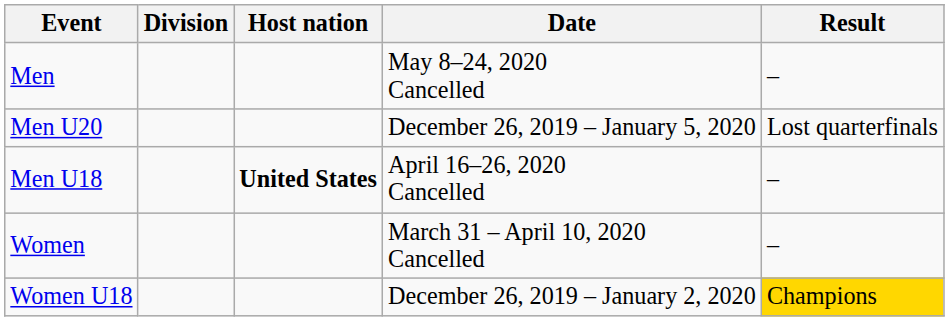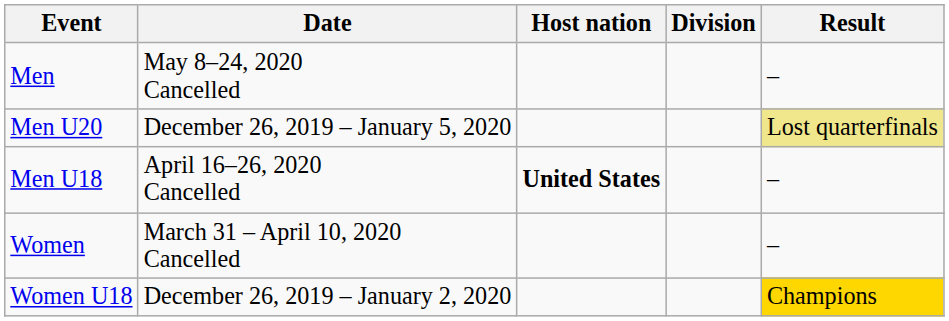 <table class="wikitable">
 <tr>
 <th>Event</th>
+<th>Date</th>
+<th>Host nation</th>
 <th>Division</th>
-<th>Host nation</th>
-<th>Date</th>
 <th>Result</th>
 </tr>
 <tr>
 <td><a href='#'>Men</a></td>
+<td>May 8–24, 2020<br>Cancelled</td>
 <td></td>
 <td></td>
-<td>May 8–24, 2020<br>Cancelled</td>
 <td>–</td>
 </tr>
 <tr>
 <td><a href='#'>Men U20</a></td>
+<td>December 26, 2019 – January 5, 2020</td>
 <td></td>
 <td></td>
-<td>December 26, 2019 – January 5, 2020</td>
-<td>Lost quarterfinals<br></td>
+<td style="background: khaki;">Lost quarterfinals<br></td>
 </tr>
 <tr>
 <td><a href='#'>Men U18</a></td>
+<td>April 16–26, 2020<br>Cancelled</td>
+<td> <strong>United States</strong></td>
 <td></td>
-<td> <strong>United States</strong></td>
-<td>April 16–26, 2020<br>Cancelled</td>
 <td>–</td>
 </tr>
 <tr>
 <td><a href='#'>Women</a></td>
+<td>March 31 – April 10, 2020<br>Cancelled</td>
 <td></td>
 <td></td>
-<td>March 31 – April 10, 2020<br>Cancelled</td>
 <td>–</td>
 </tr>
 <tr>
 <td><a href='#'>Women U18</a></td>
+<td>December 26, 2019 – January 2, 2020</td>
 <td></td>
 <td></td>
-<td>December 26, 2019 – January 2, 2020</td>
 <td style="background:#FFD700">Champions<br></td>
 </tr>
 </table>
